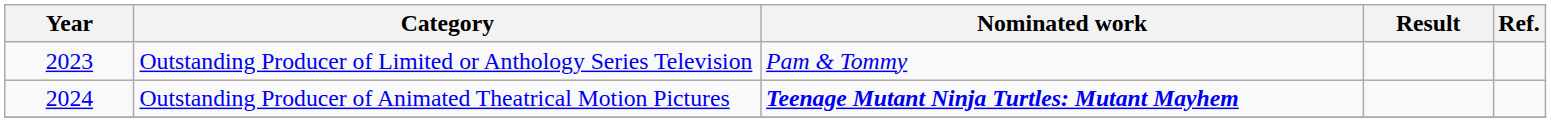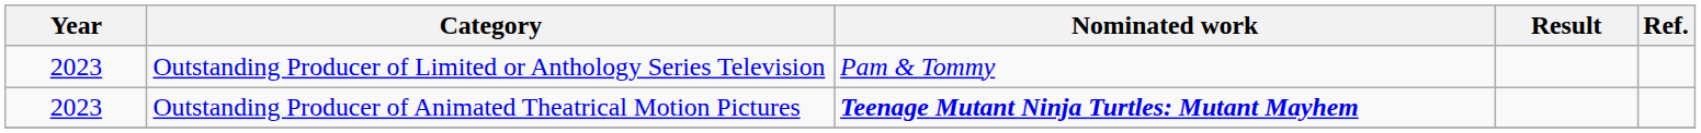 <table class=wikitable>
 <tr>
 <th scope="col" style="width:5em;">Year</th>
 <th scope="col" style="width:26em;">Category</th>
 <th scope="col" style="width:25em;">Nominated work</th>
 <th scope="col" style="width:5em;">Result</th>
 <th>Ref.</th>
 </tr>
 <tr>
 <td style="text-align:center;"><a href='#'>2023</a></td>
 <td><a href='#'>Outstanding Producer of Limited or Anthology Series Television</a></td>
 <td><em><a href='#'>Pam & Tommy</a></em></td>
 <td></td>
 <td align="center"></td>
 </tr>
 <tr>
-<td style="text-align:center;"><a href='#'>2024</a></td>
+<td style="text-align:center;"><a href='#'>2023</a></td>
 <td><a href='#'>Outstanding Producer of Animated Theatrical Motion Pictures</a></td>
 <td><strong><em><a href='#'>Teenage Mutant Ninja Turtles: Mutant Mayhem</a></em></strong></td>
 <td></td>
 <td align="center"></td>
 </tr>
 <tr>
 </tr>
 </table>
